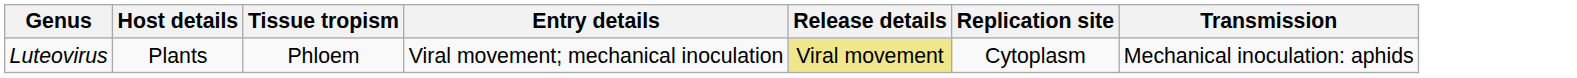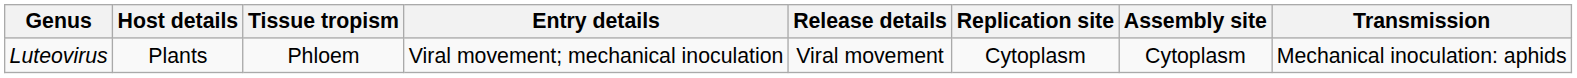 <table class="wikitable sortable" style="text-align:center">
 <tr>
 <th>Genus</th>
 <th>Host details</th>
 <th>Tissue tropism</th>
 <th>Entry details</th>
 <th>Release details</th>
 <th>Replication site</th>
+<th>Assembly site</th>
 <th>Transmission</th>
 </tr>
 <tr>
 <td><em>Luteovirus</em></td>
 <td>Plants</td>
 <td>Phloem</td>
 <td>Viral movement; mechanical inoculation</td>
-<td style="background: khaki;">Viral movement</td>
+<td>Viral movement</td>
+<td>Cytoplasm</td>
 <td>Cytoplasm</td>
 <td>Mechanical inoculation: aphids</td>
 </tr>
 </table>
